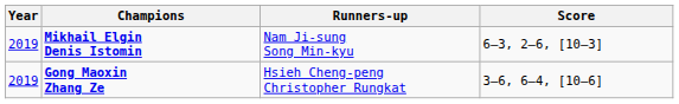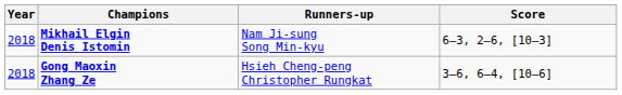 <table class="wikitable" style="font-size:90%">
 <tr>
 <th>Year</th>
 <th width="200">Champions</th>
 <th width="200">Runners-up</th>
 <th width="175">Score</th>
 </tr>
 <tr>
-<td><a href='#'>2019</a></td>
+<td><a href='#'>2018</a></td>
 <td> <strong><a href='#'>Mikhail Elgin</a></strong> <br>  <strong><a href='#'>Denis Istomin</a></strong></td>
 <td> <a href='#'>Nam Ji-sung</a> <br>  <a href='#'>Song Min-kyu</a></td>
 <td>6–3, 2–6, [10–3]</td>
 </tr>
 <tr>
-<td><a href='#'>2019</a></td>
+<td><a href='#'>2018</a></td>
 <td> <strong><a href='#'>Gong Maoxin</a></strong> <br>  <strong><a href='#'>Zhang Ze</a></strong></td>
 <td> <a href='#'>Hsieh Cheng-peng</a> <br>  <a href='#'>Christopher Rungkat</a></td>
 <td>3–6, 6–4, [10–6]</td>
 </tr>
 </table>
